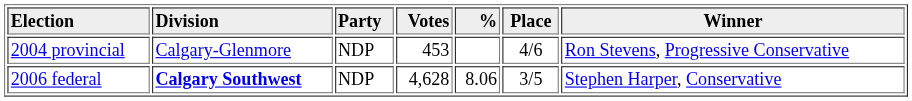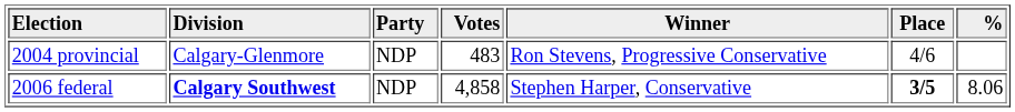 <table style="width:800px;" border="1" cellspacing="2" cellpadding="2">
 <tr style="background:#eee;">
 <th style="text-align:left;">Election</th>
 <th style="text-align:left;">Division</th>
 <th style="text-align:left;">Party</th>
 <th style="text-align:right;">Votes</th>
+<th style="text-align:center;">Winner</th>
+<th style="text-align:center;">Place</th>
 <th style="text-align:right;">%</th>
-<th style="text-align:center;">Place</th>
-<th style="text-align:center;">Winner</th>
 </tr>
 <tr>
 <td style="text-align:left;"><a href='#'>2004 provincial</a></td>
 <td style="text-align:left;"><a href='#'>Calgary-Glenmore</a></td>
 <td style="text-align:left;">NDP</td>
-<td style="text-align:right;">453</td>
+<td style="text-align:right;">483</td>
+<td style="text-align:left;"><a href='#'>Ron Stevens</a>, <a href='#'>Progressive Conservative</a></td>
+<td style="text-align:center;">4/6</td>
 <td style="text-align:right;"></td>
-<td style="text-align:center;">4/6</td>
-<td style="text-align:left;"><a href='#'>Ron Stevens</a>, <a href='#'>Progressive Conservative</a></td>
 </tr>
 <tr>
 <td style="text-align:left;"><a href='#'>2006 federal</a></td>
 <td style="text-align:left;"><strong><a href='#'>Calgary Southwest</a></strong></td>
 <td style="text-align:left;">NDP</td>
-<td style="text-align:right;">4,628</td>
+<td style="text-align:right;">4,858</td>
+<td style="text-align:left;"><a href='#'>Stephen Harper</a>, <a href='#'>Conservative</a></td>
+<td style="text-align:center;"><strong>3/5</strong></td>
 <td style="text-align:right;">8.06</td>
-<td style="text-align:center;">3/5</td>
-<td style="text-align:left;"><a href='#'>Stephen Harper</a>, <a href='#'>Conservative</a></td>
 </tr>
 </table>
